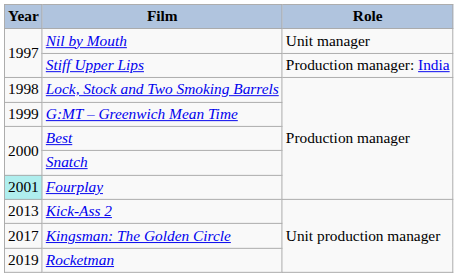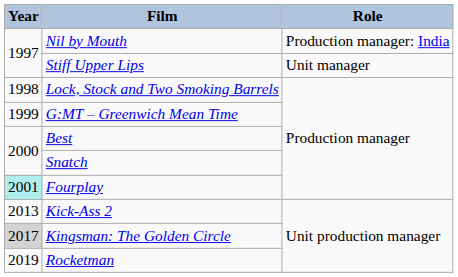 <table class="wikitable" style="font-size:100%;">
 <tr align="center">
 <th style="background:#B0C4DE;">Year</th>
 <th style="background:#B0C4DE;">Film</th>
 <th style="background:#B0C4DE;">Role</th>
 </tr>
 <tr>
 <td rowspan=2>1997</td>
 <td><em><a href='#'>Nil by Mouth</a></em></td>
-<td>Unit manager</td>
+<td>Production manager: <a href='#'>India</a></td>
 </tr>
 <tr>
 <td><em><a href='#'>Stiff Upper Lips</a></em></td>
-<td>Production manager: <a href='#'>India</a></td>
+<td>Unit manager</td>
 </tr>
 <tr>
 <td>1998</td>
 <td><em><a href='#'>Lock, Stock and Two Smoking Barrels</a></em></td>
 <td rowspan=5>Production manager</td>
 </tr>
 <tr>
 <td>1999</td>
 <td><em><a href='#'>G:MT – Greenwich Mean Time</a></em></td>
 </tr>
 <tr>
 <td rowspan=2>2000</td>
 <td><em><a href='#'>Best</a></em></td>
 </tr>
 <tr>
 <td><em><a href='#'>Snatch</a></em></td>
 </tr>
 <tr>
 <td style="background: paleturquoise;">2001</td>
 <td><em><a href='#'>Fourplay</a></em></td>
 </tr>
 <tr>
 <td>2013</td>
 <td><em><a href='#'>Kick-Ass 2</a></em></td>
 <td rowspan=3>Unit production manager</td>
 </tr>
 <tr>
-<td>2017</td>
+<td style="background: lightgrey;">2017</td>
 <td><em><a href='#'>Kingsman: The Golden Circle</a></em></td>
 </tr>
 <tr>
 <td>2019</td>
 <td><em><a href='#'>Rocketman</a></em></td>
 </tr>
 </table>
